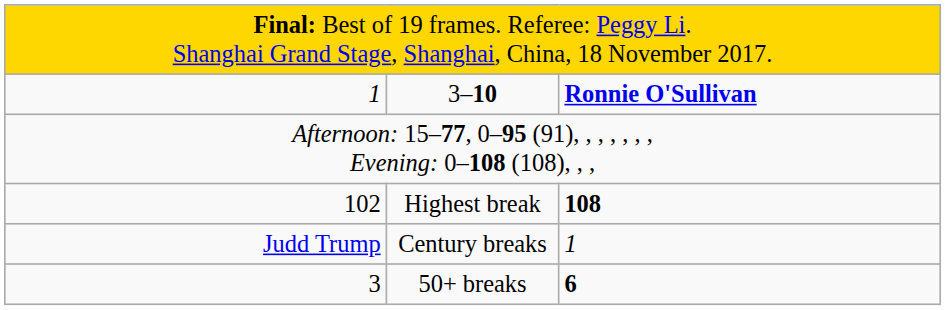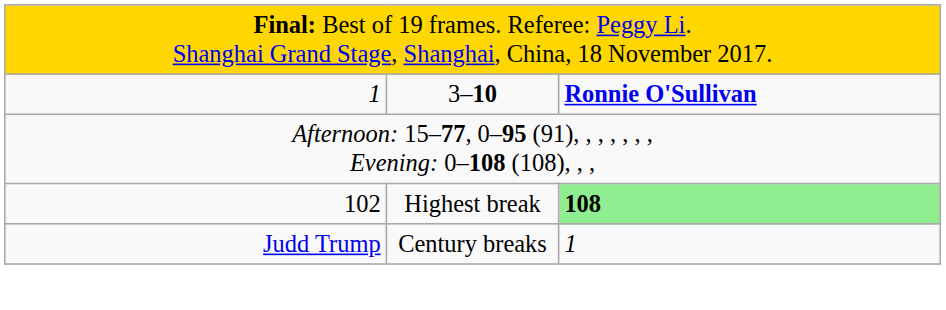 <table class="wikitable" style="font-size: 95%; margin: 1em auto 1em auto;">
 <tr>
 <td colspan="3" align="center" bgcolor="#ffd700"><strong>Final:</strong> Best of 19 frames. Referee: <a href='#'>Peggy Li</a>. <br><a href='#'>Shanghai Grand Stage</a>, <a href='#'>Shanghai</a>, China, 18 November 2017.</td>
 </tr>
 <tr>
 <td align="right"><em>1</em></td>
 <td width="100" align="center">3–<strong>10</strong></td>
 <td width="230"><strong><a href='#'>Ronnie O'Sullivan</a></strong><br></td>
 </tr>
 <tr>
 <td colspan="3" align="center" style="font-size: 100%"><em>Afternoon:</em> 15–<strong>77</strong>, 0–<strong>95</strong> (91), , , , , , ,  <br><em>Evening:</em> 0–<strong>108</strong> (108), , , </td>
 </tr>
 <tr>
 <td align="right">102</td>
 <td align="center">Highest break</td>
-<td><strong>108</strong></td>
+<td style="background: lightgreen;"><strong>108</strong></td>
 </tr>
 <tr>
 <td width="230" align="right"><a href='#'>Judd Trump</a><br></td>
 <td align="center">Century breaks</td>
 <td><em>1</em></td>
 </tr>
-<tr>
-<td align="right">3</td>
-<td align="center">50+ breaks</td>
-<td><strong>6</strong></td>
-</tr>
 </table>
